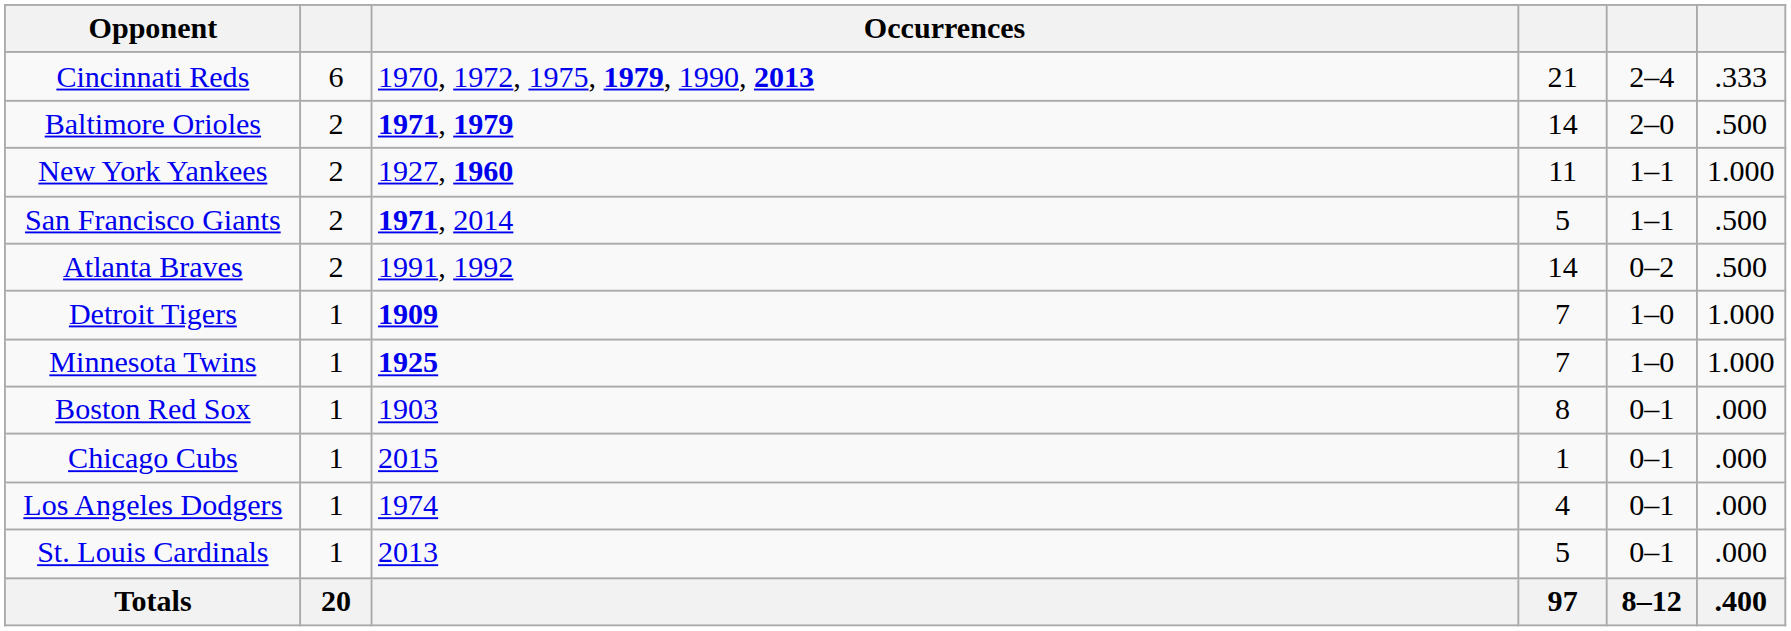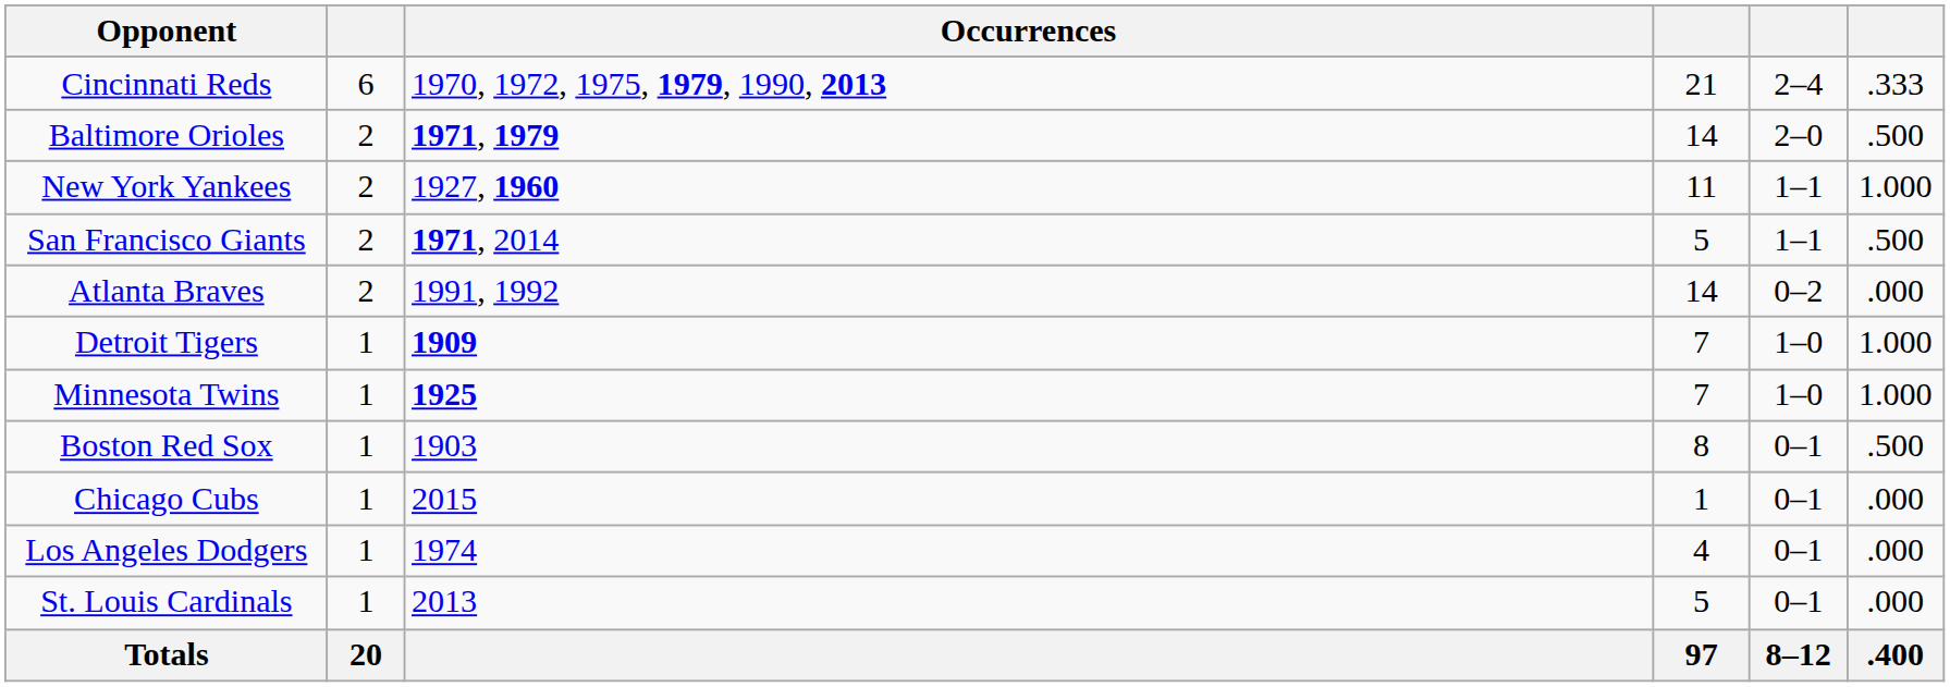 <table class="wikitable sortable" style="text-align: center; width: 75%;">
 <tr>
 <th width="150">Opponent</th>
 <th width="30"></th>
 <th>Occurrences</th>
 <th width="40"></th>
 <th width="40"></th>
 <th width="40"></th>
 </tr>
 <tr>
 <td><a href='#'>Cincinnati Reds</a></td>
 <td>6</td>
 <td align=left><a href='#'>1970</a>, <a href='#'>1972</a>, <a href='#'>1975</a>,  <strong><a href='#'>1979</a></strong>, <a href='#'>1990</a>, <strong><a href='#'>2013</a></strong></td>
 <td>21</td>
 <td>2–4</td>
 <td>.333</td>
 </tr>
 <tr>
 <td><a href='#'>Baltimore Orioles</a></td>
 <td>2</td>
 <td align=left><strong><a href='#'>1971</a></strong>, <strong><a href='#'>1979</a></strong></td>
 <td>14</td>
 <td>2–0</td>
 <td>.500</td>
 </tr>
 <tr>
 <td><a href='#'>New York Yankees</a></td>
 <td>2</td>
 <td align=left><a href='#'>1927</a>, <strong><a href='#'>1960</a></strong></td>
 <td>11</td>
 <td>1–1</td>
 <td>1.000</td>
 </tr>
 <tr>
 <td><a href='#'>San Francisco Giants</a></td>
 <td>2</td>
 <td align=left><strong><a href='#'>1971</a></strong>, <a href='#'>2014</a></td>
 <td>5</td>
 <td>1–1</td>
 <td>.500</td>
 </tr>
 <tr>
 <td><a href='#'>Atlanta Braves</a></td>
 <td>2</td>
 <td align=left><a href='#'>1991</a>, <a href='#'>1992</a></td>
 <td>14</td>
 <td>0–2</td>
-<td>.500</td>
+<td>.000</td>
 </tr>
 <tr>
 <td><a href='#'>Detroit Tigers</a></td>
 <td>1</td>
 <td align=left><strong><a href='#'>1909</a></strong></td>
 <td>7</td>
 <td>1–0</td>
 <td>1.000</td>
 </tr>
 <tr>
 <td><a href='#'>Minnesota Twins</a></td>
 <td>1</td>
 <td align=left><strong><a href='#'>1925</a></strong></td>
 <td>7</td>
 <td>1–0</td>
 <td>1.000</td>
 </tr>
 <tr>
 <td><a href='#'>Boston Red Sox</a></td>
 <td>1</td>
 <td align=left><a href='#'>1903</a></td>
 <td>8</td>
 <td>0–1</td>
-<td>.000</td>
+<td>.500</td>
 </tr>
 <tr>
 <td><a href='#'>Chicago Cubs</a></td>
 <td>1</td>
 <td align=left><a href='#'>2015</a></td>
 <td>1</td>
 <td>0–1</td>
 <td>.000</td>
 </tr>
 <tr>
 <td><a href='#'>Los Angeles Dodgers</a></td>
 <td>1</td>
 <td align=left><a href='#'>1974</a></td>
 <td>4</td>
 <td>0–1</td>
 <td>.000</td>
 </tr>
 <tr>
 <td><a href='#'>St. Louis Cardinals</a></td>
 <td>1</td>
 <td align=left><a href='#'>2013</a></td>
 <td>5</td>
 <td>0–1</td>
 <td>.000</td>
 </tr>
 <tr>
 <th width="150">Totals</th>
 <th width="30">20</th>
 <th></th>
 <th width="40">97</th>
 <th width="40">8–12</th>
 <th width="40">.400</th>
 </tr>
 </table>
